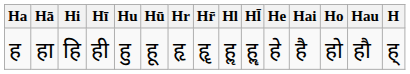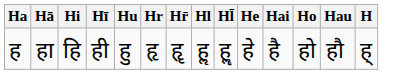 <table class="wikitable">
 <tr>
 <th>Ha</th>
 <th>Hā</th>
 <th>Hi</th>
 <th>Hī</th>
 <th>Hu</th>
-<th>Hū</th>
 <th>Hr</th>
 <th>Hr̄</th>
 <th>Hl</th>
 <th>Hl̄</th>
 <th>He</th>
 <th>Hai</th>
 <th>Ho</th>
 <th>Hau</th>
 <th>H</th>
 </tr>
 <tr style="font-size: 150%;">
 <td>ह</td>
 <td>हा</td>
 <td>हि</td>
 <td>ही</td>
 <td>हु</td>
-<td>हू</td>
 <td>हृ</td>
 <td>हॄ</td>
 <td>हॢ</td>
 <td>हॣ</td>
 <td>हे</td>
 <td>है</td>
 <td>हो</td>
 <td>हौ</td>
 <td>ह्</td>
 </tr>
 </table>
